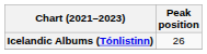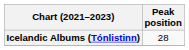 <table class="wikitable sortable plainrowheaders" style="text-align:center">
 <tr>
 <th scope="col">Chart (2021–2023)</th>
 <th scope="col">Peak<br>position</th>
 </tr>
 <tr>
 <th scope="row">Icelandic Albums (<a href='#'>Tónlistinn</a>)</th>
-<td>26</td>
+<td>28</td>
 </tr>
 <tr>
 </tr>
 </table>
